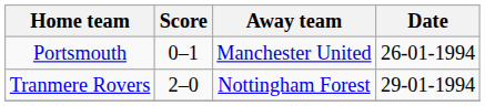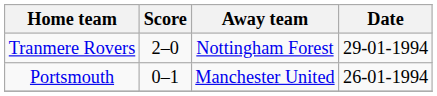 <table class="wikitable" style="text-align: center">
 <tr>
 <th>Home team</th>
 <th>Score</th>
 <th>Away team</th>
 <th>Date</th>
 </tr>
 <tr>
+<td><a href='#'>Tranmere Rovers</a></td>
+<td>2–0</td>
+<td><a href='#'>Nottingham Forest</a></td>
+<td>29-01-1994</td>
+</tr>
+<tr>
 <td><a href='#'>Portsmouth</a></td>
 <td>0–1</td>
 <td><a href='#'>Manchester United</a></td>
 <td>26-01-1994</td>
 </tr>
 <tr>
-<td><a href='#'>Tranmere Rovers</a></td>
-<td>2–0</td>
-<td><a href='#'>Nottingham Forest</a></td>
-<td>29-01-1994</td>
-</tr>
-<tr>
 </tr>
 </table>
